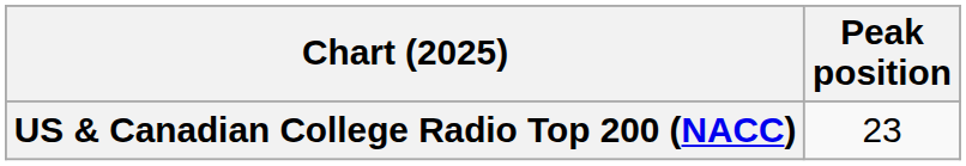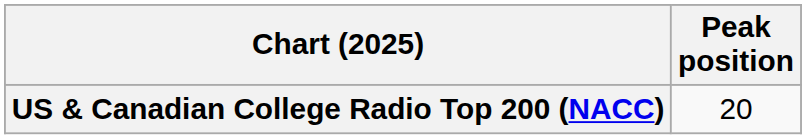 <table class="wikitable sortable plainrowheaders" style="text-align:center">
 <tr>
 <th scope="col">Chart (2025)</th>
 <th scope="col">Peak<br>position</th>
 </tr>
 <tr>
 <th scope="row">US & Canadian College Radio Top 200 (<a href='#'>NACC</a>)</th>
-<td>23</td>
+<td>20</td>
 </tr>
 </table>
